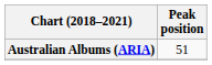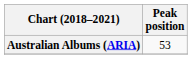 <table class="wikitable sortable plainrowheaders" style="text-align:center">
 <tr>
 <th scope="col">Chart (2018–2021)</th>
 <th scope="col">Peak<br>position</th>
 </tr>
 <tr>
 <th scope="row">Australian Albums (<a href='#'>ARIA</a>)</th>
-<td>51</td>
+<td>53</td>
 </tr>
 <tr>
 </tr>
 <tr>
 </tr>
 <tr>
 </tr>
 <tr>
 </tr>
 </table>
